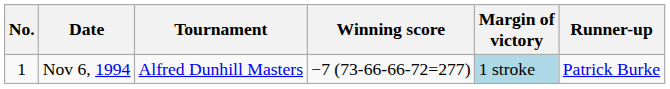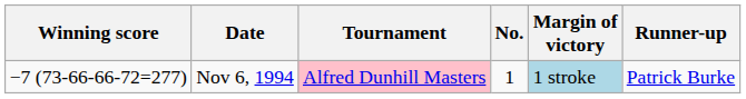 <table class="wikitable" style="font-size:95%;">
 <tr>
-<th>No.</th>
+<th>Winning score</th>
 <th>Date</th>
 <th>Tournament</th>
-<th>Winning score</th>
+<th>No.</th>
 <th>Margin of<br>victory</th>
 <th>Runner-up</th>
 </tr>
 <tr>
+<td>−7 (73-66-66-72=277)</td>
+<td align=right>Nov 6, <a href='#'>1994</a></td>
+<td style="background: pink;"><a href='#'>Alfred Dunhill Masters</a></td>
 <td align=center>1</td>
-<td align=right>Nov 6, <a href='#'>1994</a></td>
-<td><a href='#'>Alfred Dunhill Masters</a></td>
-<td>−7 (73-66-66-72=277)</td>
 <td style="background: lightblue;">1 stroke</td>
 <td> <a href='#'>Patrick Burke</a></td>
 </tr>
 </table>
